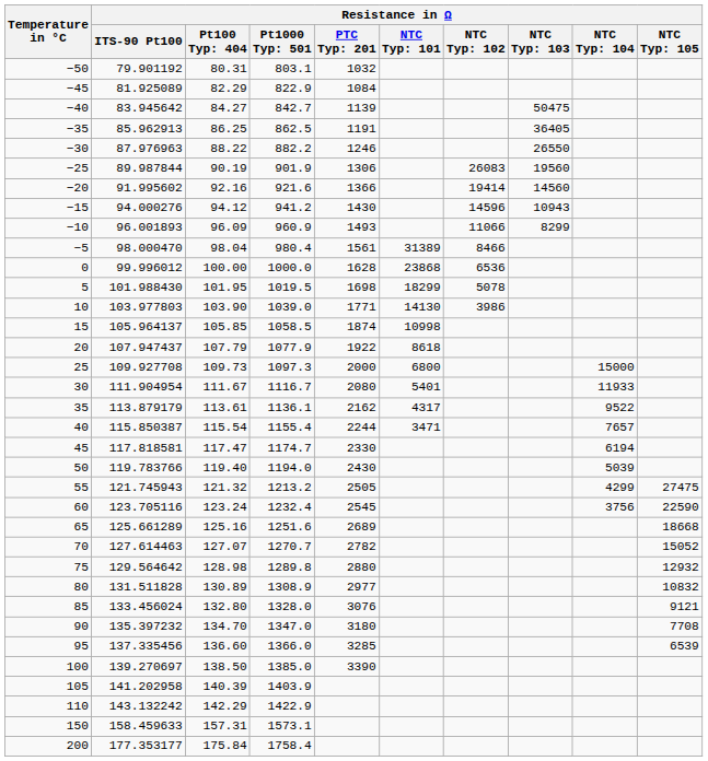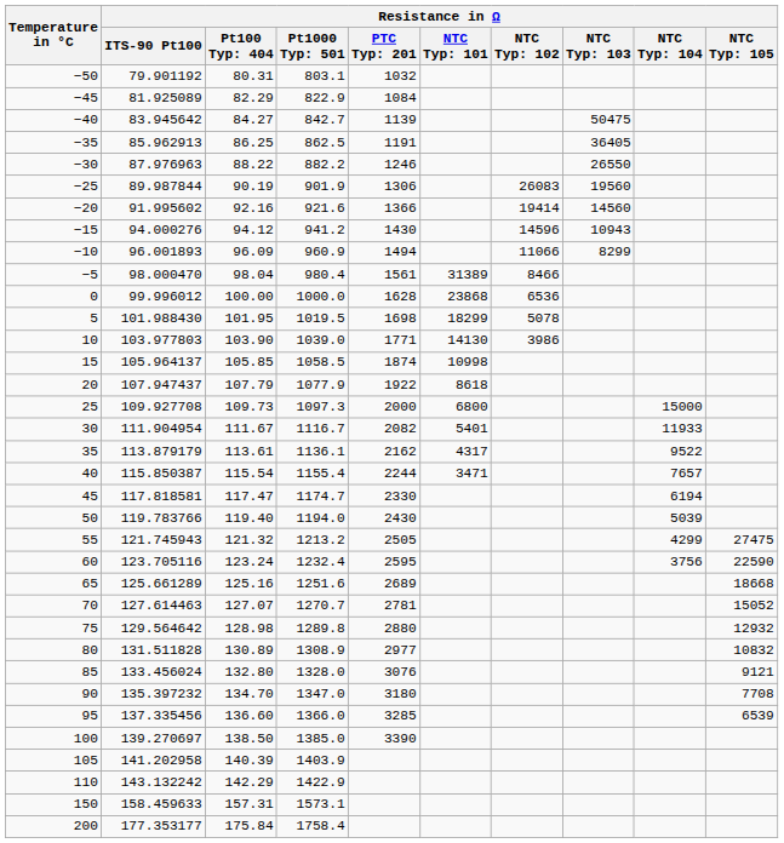 <table class="wikitable" style="text-align:right">
 <tr>
 <th rowspan="2">Temperature<br>in °C</th>
 <th colspan="9">Resistance in <a href='#'>Ω</a></th>
 </tr>
 <tr>
 <th>ITS-90 Pt100<br></th>
 <th>Pt100<br>Typ: 404</th>
 <th>Pt1000<br>Typ: 501</th>
 <th><a href='#'>PTC</a><br>Typ: 201</th>
 <th><a href='#'>NTC</a><br>Typ: 101</th>
 <th>NTC<br>Typ: 102</th>
 <th>NTC<br>Typ: 103</th>
 <th>NTC<br>Typ: 104</th>
 <th>NTC<br>Typ: 105</th>
 </tr>
 <tr>
 <td>−50</td>
 <td>79.901192</td>
 <td>80.31</td>
 <td>803.1</td>
 <td>1032</td>
 <td></td>
 <td></td>
 <td></td>
 <td></td>
 <td></td>
 </tr>
 <tr>
 <td>−45</td>
 <td>81.925089</td>
 <td>82.29</td>
 <td>822.9</td>
 <td>1084</td>
 <td></td>
 <td></td>
 <td></td>
 <td></td>
 <td></td>
 </tr>
 <tr>
 <td>−40</td>
 <td>83.945642</td>
 <td>84.27</td>
 <td>842.7</td>
 <td>1139</td>
 <td></td>
 <td></td>
 <td>50475</td>
 <td></td>
 <td></td>
 </tr>
 <tr>
 <td>−35</td>
 <td>85.962913</td>
 <td>86.25</td>
 <td>862.5</td>
 <td>1191</td>
 <td></td>
 <td></td>
 <td>36405</td>
 <td></td>
 <td></td>
 </tr>
 <tr>
 <td>−30</td>
 <td>87.976963</td>
 <td>88.22</td>
 <td>882.2</td>
 <td>1246</td>
 <td></td>
 <td></td>
 <td>26550</td>
 <td></td>
 <td></td>
 </tr>
 <tr>
 <td>−25</td>
 <td>89.987844</td>
 <td>90.19</td>
 <td>901.9</td>
 <td>1306</td>
 <td></td>
 <td>26083</td>
 <td>19560</td>
 <td></td>
 <td></td>
 </tr>
 <tr>
 <td>−20</td>
 <td>91.995602</td>
 <td>92.16</td>
 <td>921.6</td>
 <td>1366</td>
 <td></td>
 <td>19414</td>
 <td>14560</td>
 <td></td>
 <td></td>
 </tr>
 <tr>
 <td>−15</td>
 <td>94.000276</td>
 <td>94.12</td>
 <td>941.2</td>
 <td>1430</td>
 <td></td>
 <td>14596</td>
 <td>10943</td>
 <td></td>
 <td></td>
 </tr>
 <tr>
 <td>−10</td>
 <td>96.001893</td>
 <td>96.09</td>
 <td>960.9</td>
-<td>1493</td>
+<td>1494</td>
 <td></td>
 <td>11066</td>
 <td>8299</td>
 <td></td>
 <td></td>
 </tr>
 <tr>
 <td>−5</td>
 <td>98.000470</td>
 <td>98.04</td>
 <td>980.4</td>
 <td>1561</td>
 <td>31389</td>
 <td>8466</td>
 <td></td>
 <td></td>
 <td></td>
 </tr>
 <tr>
 <td>0</td>
 <td>99.996012</td>
 <td>100.00</td>
 <td>1000.0</td>
 <td>1628</td>
 <td>23868</td>
 <td>6536</td>
 <td></td>
 <td></td>
 <td></td>
 </tr>
 <tr>
 <td>5</td>
 <td>101.988430</td>
 <td>101.95</td>
 <td>1019.5</td>
 <td>1698</td>
 <td>18299</td>
 <td>5078</td>
 <td></td>
 <td></td>
 <td></td>
 </tr>
 <tr>
 <td>10</td>
 <td>103.977803</td>
 <td>103.90</td>
 <td>1039.0</td>
 <td>1771</td>
 <td>14130</td>
 <td>3986</td>
 <td></td>
 <td></td>
 <td></td>
 </tr>
 <tr>
 <td>15</td>
 <td>105.964137</td>
 <td>105.85</td>
 <td>1058.5</td>
 <td>1874</td>
 <td>10998</td>
 <td></td>
 <td></td>
 <td></td>
 <td></td>
 </tr>
 <tr>
 <td>20</td>
 <td>107.947437</td>
 <td>107.79</td>
 <td>1077.9</td>
 <td>1922</td>
 <td>8618</td>
 <td></td>
 <td></td>
 <td></td>
 <td></td>
 </tr>
 <tr>
 <td>25</td>
 <td>109.927708</td>
 <td>109.73</td>
 <td>1097.3</td>
 <td>2000</td>
 <td>6800</td>
 <td></td>
 <td></td>
 <td>15000</td>
 <td></td>
 </tr>
 <tr>
 <td>30</td>
 <td>111.904954</td>
 <td>111.67</td>
 <td>1116.7</td>
-<td>2080</td>
+<td>2082</td>
 <td>5401</td>
 <td></td>
 <td></td>
 <td>11933</td>
 <td></td>
 </tr>
 <tr>
 <td>35</td>
 <td>113.879179</td>
 <td>113.61</td>
 <td>1136.1</td>
 <td>2162</td>
 <td>4317</td>
 <td></td>
 <td></td>
 <td>9522</td>
 <td></td>
 </tr>
 <tr>
 <td>40</td>
 <td>115.850387</td>
 <td>115.54</td>
 <td>1155.4</td>
 <td>2244</td>
 <td>3471</td>
 <td></td>
 <td></td>
 <td>7657</td>
 <td></td>
 </tr>
 <tr>
 <td>45</td>
 <td>117.818581</td>
 <td>117.47</td>
 <td>1174.7</td>
 <td>2330</td>
 <td></td>
 <td></td>
 <td></td>
 <td>6194</td>
 <td></td>
 </tr>
 <tr>
 <td>50</td>
 <td>119.783766</td>
 <td>119.40</td>
 <td>1194.0</td>
 <td>2430</td>
 <td></td>
 <td></td>
 <td></td>
 <td>5039</td>
 <td></td>
 </tr>
 <tr>
 <td>55</td>
 <td>121.745943</td>
 <td>121.32</td>
 <td>1213.2</td>
 <td>2505</td>
 <td></td>
 <td></td>
 <td></td>
 <td>4299</td>
 <td>27475</td>
 </tr>
 <tr>
 <td>60</td>
 <td>123.705116</td>
 <td>123.24</td>
 <td>1232.4</td>
-<td>2545</td>
+<td>2595</td>
 <td></td>
 <td></td>
 <td></td>
 <td>3756</td>
 <td>22590</td>
 </tr>
 <tr>
 <td>65</td>
 <td>125.661289</td>
 <td>125.16</td>
 <td>1251.6</td>
 <td>2689</td>
 <td></td>
 <td></td>
 <td></td>
 <td></td>
 <td>18668</td>
 </tr>
 <tr>
 <td>70</td>
 <td>127.614463</td>
 <td>127.07</td>
 <td>1270.7</td>
-<td>2782</td>
+<td>2781</td>
 <td></td>
 <td></td>
 <td></td>
 <td></td>
 <td>15052</td>
 </tr>
 <tr>
 <td>75</td>
 <td>129.564642</td>
 <td>128.98</td>
 <td>1289.8</td>
 <td>2880</td>
 <td></td>
 <td></td>
 <td></td>
 <td></td>
 <td>12932</td>
 </tr>
 <tr>
 <td>80</td>
 <td>131.511828</td>
 <td>130.89</td>
 <td>1308.9</td>
 <td>2977</td>
 <td></td>
 <td></td>
 <td></td>
 <td></td>
 <td>10832</td>
 </tr>
 <tr>
 <td>85</td>
 <td>133.456024</td>
 <td>132.80</td>
 <td>1328.0</td>
 <td>3076</td>
 <td></td>
 <td></td>
 <td></td>
 <td></td>
 <td>9121</td>
 </tr>
 <tr>
 <td>90</td>
 <td>135.397232</td>
 <td>134.70</td>
 <td>1347.0</td>
 <td>3180</td>
 <td></td>
 <td></td>
 <td></td>
 <td></td>
 <td>7708</td>
 </tr>
 <tr>
 <td>95</td>
 <td>137.335456</td>
 <td>136.60</td>
 <td>1366.0</td>
 <td>3285</td>
 <td></td>
 <td></td>
 <td></td>
 <td></td>
 <td>6539</td>
 </tr>
 <tr>
 <td>100</td>
 <td>139.270697</td>
 <td>138.50</td>
 <td>1385.0</td>
 <td>3390</td>
 <td></td>
 <td></td>
 <td></td>
 <td></td>
 <td></td>
 </tr>
 <tr>
 <td>105</td>
 <td>141.202958</td>
 <td>140.39</td>
 <td>1403.9</td>
 <td></td>
 <td></td>
 <td></td>
 <td></td>
 <td></td>
 <td></td>
 </tr>
 <tr>
 <td>110</td>
 <td>143.132242</td>
 <td>142.29</td>
 <td>1422.9</td>
 <td></td>
 <td></td>
 <td></td>
 <td></td>
 <td></td>
 <td></td>
 </tr>
 <tr>
 <td>150</td>
 <td>158.459633</td>
 <td>157.31</td>
 <td>1573.1</td>
 <td></td>
 <td></td>
 <td></td>
 <td></td>
 <td></td>
 <td></td>
 </tr>
 <tr>
 <td>200</td>
 <td>177.353177</td>
 <td>175.84</td>
 <td>1758.4</td>
 <td></td>
 <td></td>
 <td></td>
 <td></td>
 <td></td>
 <td></td>
 </tr>
 </table>
